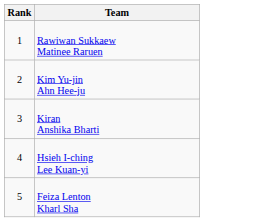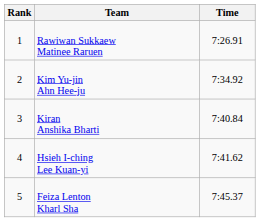 <table class=wikitable style="text-align:center">
 <tr>
 <th width=40>Rank</th>
 <th width=250>Team</th>
+<th width=80>Time</th>
 </tr>
 <tr>
 <td>1</td>
 <td align="left"><br><a href='#'>Rawiwan Sukkaew</a><br><a href='#'>Matinee Raruen</a></td>
+<td>7:26.91</td>
 </tr>
 <tr>
 <td>2</td>
 <td align="left"><br><a href='#'>Kim Yu-jin</a><br><a href='#'>Ahn Hee-ju</a></td>
+<td>7:34.92</td>
 </tr>
 <tr>
 <td>3</td>
 <td align="left"><br><a href='#'>Kiran</a><br><a href='#'>Anshika Bharti</a></td>
+<td>7:40.84</td>
 </tr>
 <tr>
 <td>4</td>
 <td align="left"><br><a href='#'>Hsieh I-ching </a><br><a href='#'>Lee Kuan-yi</a></td>
+<td>7:41.62</td>
 </tr>
 <tr>
 <td>5</td>
 <td align="left"><br><a href='#'>Feiza Lenton</a><br><a href='#'>Kharl Sha</a></td>
+<td>7:45.37</td>
 </tr>
 </table>
